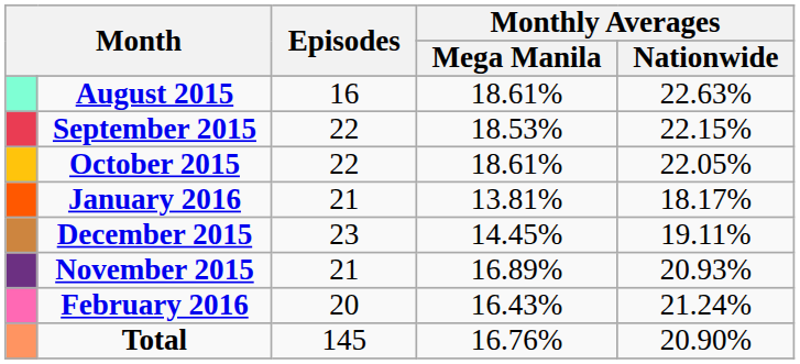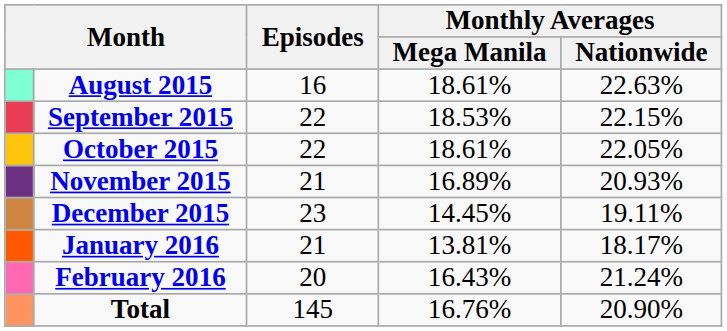 <table class="wikitable plainrowheaders" style="text-align: center;">
 <tr class="wikitable" style="text-align: center;">
 <th style="padding: 0 8px;" colspan="2"  rowspan="2">Month</th>
 <th style="padding: 0 8px;" rowspan="2">Episodes</th>
 <th style="padding: 0 8px;" colspan="2">Monthly Averages</th>
 </tr>
 <tr>
 <th style="padding: 0 8px;">Mega Manila</th>
 <th style="padding: 0 8px;">Nationwide</th>
 </tr>
 <tr>
 <td style="padding: 0 8px; background:#7FFFD4;"></td>
 <td ' style="padding: 0 8px;"><strong><a href='#'>August 2015</a></strong></td>
 <td style="padding: 0 8px;">16</td>
 <td style="padding: 0 8px;">18.61%</td>
 <td style="padding: 0 8px;">22.63%</td>
 </tr>
 <tr>
 <td style="padding: 0 8px; background:#EA3C53;"></td>
 <td ' style="padding: 0 8px;"><strong><a href='#'>September 2015</a></strong></td>
 <td style="padding: 0 8px;">22</td>
 <td style="padding: 0 8px;">18.53%</td>
 <td style="padding: 0 8px;">22.15%</td>
 </tr>
 <tr>
 <td style="padding: 0 8px; background:#FFC40C;"></td>
 <td ' style="padding: 0 8px;"><strong><a href='#'>October 2015</a></strong></td>
 <td style="padding: 0 8px;">22</td>
 <td style="padding: 0 8px;">18.61%</td>
 <td style="padding: 0 8px;">22.05%</td>
 </tr>
 <tr>
-<td style="padding: 0 8px; background:#FF5800;"></td>
-<td ' style="padding: 0 8px;"><strong><a href='#'>January 2016</a></strong></td>
+<td style="padding: 0 8px; background:#6C3082;"></td>
+<td ' style="padding: 0 8px;"><strong><a href='#'>November 2015</a></strong></td>
 <td style="padding: 0 8px;">21</td>
-<td style="padding: 0 8px;">13.81%</td>
-<td style="padding: 0 8px;">18.17%</td>
+<td style="padding: 0 8px;">16.89%</td>
+<td style="padding: 0 8px;">20.93%</td>
 </tr>
 <tr>
 <td style="padding: 0 8px; background:#CD853F;"></td>
 <td ' style="padding: 0 8px;"><strong><a href='#'>December 2015</a></strong></td>
 <td style="padding: 0 8px;">23</td>
 <td style="padding: 0 8px;">14.45%</td>
 <td style="padding: 0 8px;">19.11%</td>
 </tr>
 <tr>
-<td style="padding: 0 8px; background:#6C3082;"></td>
-<td ' style="padding: 0 8px;"><strong><a href='#'>November 2015</a></strong></td>
+<td style="padding: 0 8px; background:#FF5800;"></td>
+<td ' style="padding: 0 8px;"><strong><a href='#'>January 2016</a></strong></td>
 <td style="padding: 0 8px;">21</td>
-<td style="padding: 0 8px;">16.89%</td>
-<td style="padding: 0 8px;">20.93%</td>
+<td style="padding: 0 8px;">13.81%</td>
+<td style="padding: 0 8px;">18.17%</td>
 </tr>
 <tr>
 <td style="padding: 0 8px; background:#FF69B4;"></td>
 <td ' style="padding: 0 8px;"><strong><a href='#'>February 2016</a></strong></td>
 <td style="padding: 0 8px;">20</td>
 <td style="padding: 0 8px;">16.43%</td>
 <td style="padding: 0 8px;">21.24%</td>
 </tr>
 <tr>
 <td style="padding: 0 8px; background :#FF9461;"></td>
 <td '  style="padding: 0 8px;"><strong>Total</strong></td>
 <td style="padding: 0 8px;">145</td>
 <td style="padding: 0 8px;">16.76%</td>
 <td style="padding: 0 8px;">20.90%</td>
 </tr>
 </table>
